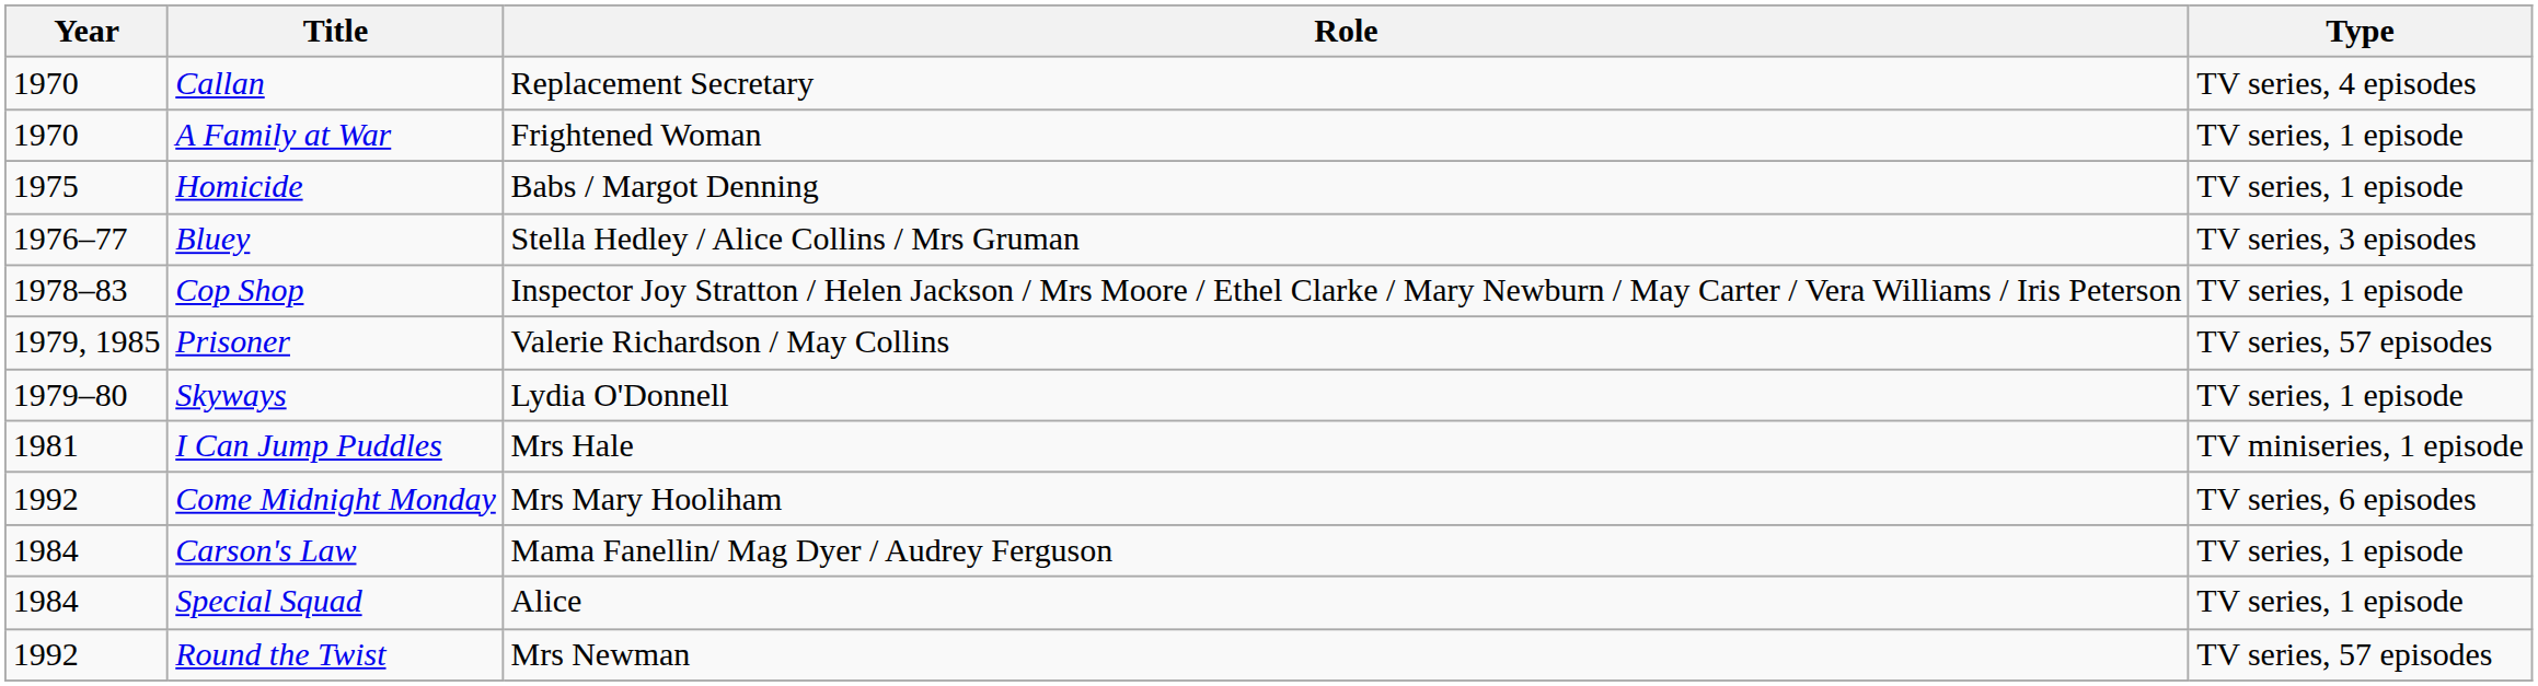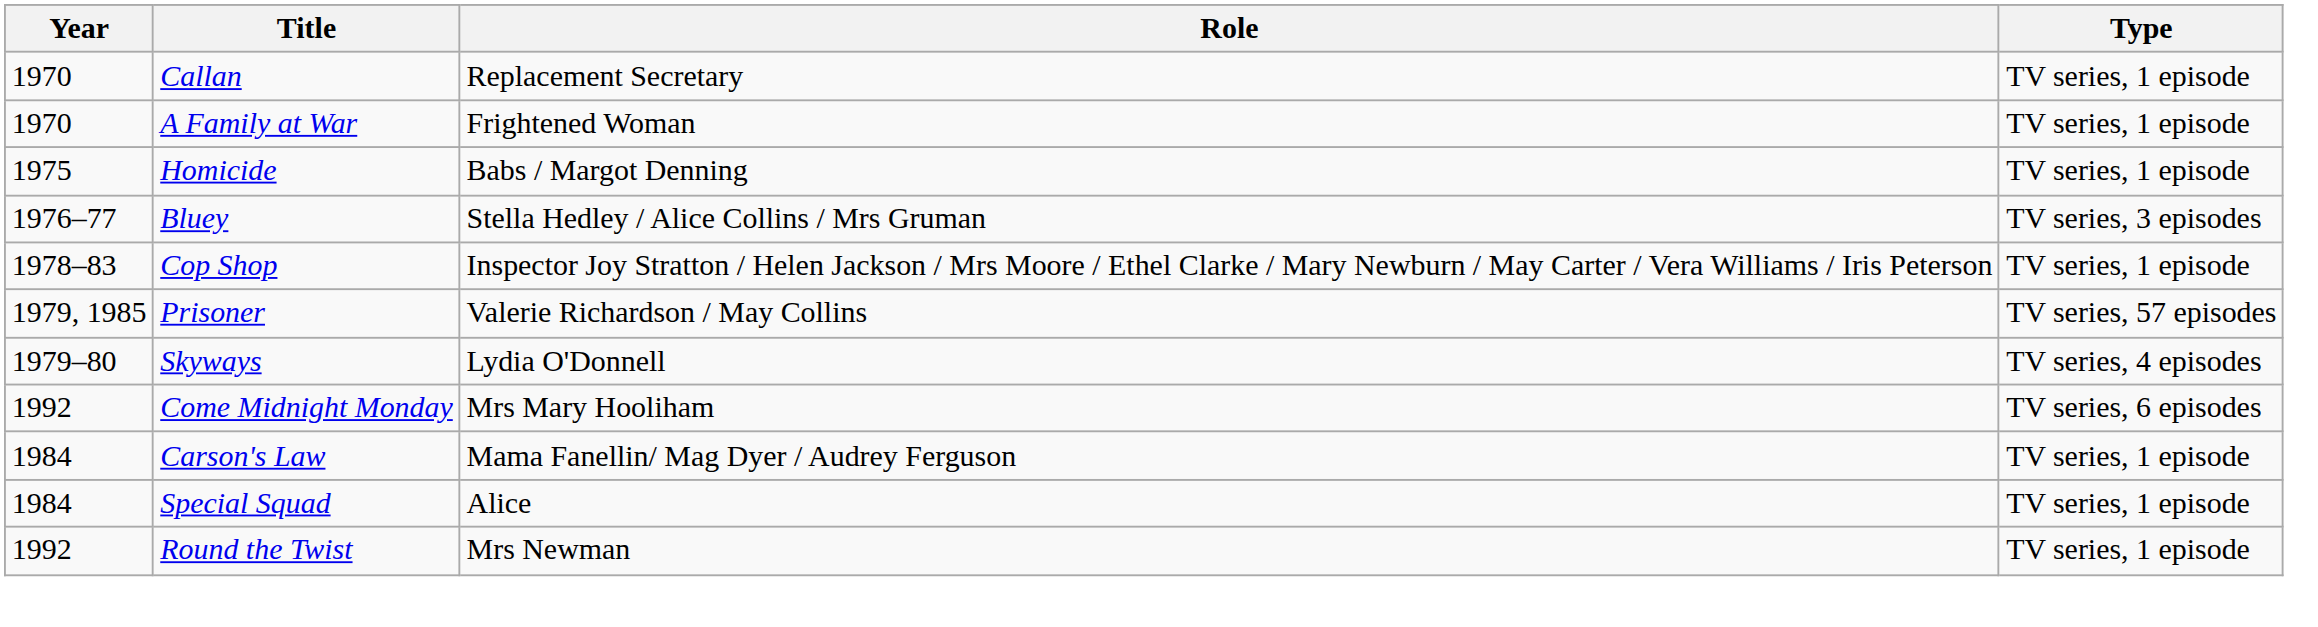 <table class="wikitable">
 <tr>
 <th>Year</th>
 <th>Title</th>
 <th>Role</th>
 <th>Type</th>
 </tr>
 <tr>
 <td>1970</td>
 <td><em><a href='#'>Callan</a></em></td>
 <td>Replacement Secretary</td>
-<td>TV series, 4 episodes</td>
+<td>TV series, 1 episode</td>
 </tr>
 <tr>
 <td>1970</td>
 <td><em><a href='#'>A Family at War</a></em></td>
 <td>Frightened Woman</td>
 <td>TV series, 1 episode</td>
 </tr>
 <tr>
 <td>1975</td>
 <td><em><a href='#'>Homicide</a></em></td>
 <td>Babs /  Margot Denning</td>
 <td>TV series, 1 episode</td>
 </tr>
 <tr>
 <td>1976–77</td>
 <td><em><a href='#'>Bluey</a></em></td>
 <td>Stella Hedley / Alice Collins /  Mrs Gruman</td>
 <td>TV series, 3 episodes</td>
 </tr>
 <tr>
 <td>1978–83</td>
 <td><em><a href='#'>Cop Shop</a></em></td>
 <td>Inspector Joy Stratton / Helen Jackson / Mrs Moore / Ethel Clarke / Mary Newburn / May Carter / Vera Williams / Iris Peterson</td>
 <td>TV series, 1 episode</td>
 </tr>
 <tr>
 <td>1979, 1985</td>
 <td><em><a href='#'>Prisoner</a></em></td>
 <td>Valerie Richardson /  May Collins</td>
 <td>TV series, 57 episodes</td>
 </tr>
 <tr>
 <td>1979–80</td>
 <td><em><a href='#'>Skyways</a></em></td>
 <td>Lydia O'Donnell</td>
-<td>TV series, 1 episode</td>
-</tr>
-<tr>
-<td>1981</td>
-<td><em><a href='#'>I Can Jump Puddles</a></em></td>
-<td>Mrs Hale</td>
-<td>TV miniseries, 1 episode</td>
+<td>TV series, 4 episodes</td>
 </tr>
 <tr>
 <td>1992</td>
 <td><em><a href='#'>Come Midnight Monday</a></em></td>
 <td>Mrs Mary Hooliham</td>
 <td>TV series, 6 episodes</td>
 </tr>
 <tr>
 <td>1984</td>
 <td><em><a href='#'>Carson's Law</a></em></td>
 <td>Mama Fanellin/ Mag Dyer / Audrey Ferguson</td>
 <td>TV series, 1 episode</td>
 </tr>
 <tr>
 <td>1984</td>
 <td><em><a href='#'>Special Squad</a></em></td>
 <td>Alice</td>
 <td>TV series, 1 episode</td>
 </tr>
 <tr>
 <td>1992</td>
 <td><em><a href='#'>Round the Twist</a></em></td>
 <td>Mrs Newman</td>
-<td>TV series, 57 episodes</td>
+<td>TV series, 1 episode</td>
 </tr>
 </table>
